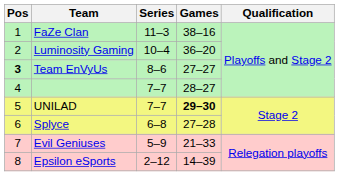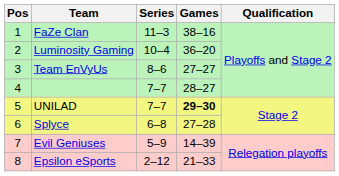 <table class="wikitable" style="text-align:middle">
 <tr>
 <th>Pos</th>
 <th>Team</th>
 <th>Series</th>
 <th>Games</th>
 <th>Qualification</th>
 </tr>
 <tr>
 <td style="text-align:center; background:#BBF3BB;">1</td>
 <td style="text-align:left; background:#BBF3BB;"><a href='#'>FaZe Clan</a></td>
 <td style="text-align:center; background:#BBF3BB;">11–3</td>
 <td style="text-align:center; background:#BBF3BB;">38–16</td>
 <td style="text-align:center; background:#BBF3BB;" rowspan="4"><a href='#'>Playoffs</a> and <a href='#'>Stage 2</a></td>
 </tr>
 <tr>
 <td style="text-align:center; background:#BBF3BB;">2</td>
 <td style="text-align:left; background:#BBF3BB;"><a href='#'>Luminosity Gaming</a></td>
 <td style="text-align:center; background:#BBF3BB;">10–4</td>
 <td style="text-align:center; background:#BBF3BB;">36–20</td>
 </tr>
 <tr>
-<td style="text-align:center; background:#BBF3BB;"><strong>3</strong></td>
+<td style="text-align:center; background:#BBF3BB;">3</td>
 <td style="text-align:left; background:#BBF3BB;"><a href='#'>Team EnVyUs</a></td>
 <td style="text-align:center; background:#BBF3BB;">8–6</td>
 <td style="text-align:center; background:#BBF3BB;">27–27</td>
 </tr>
 <tr>
 <td style="text-align:center; background:#BBF3BB;">4</td>
 <td style="text-align:left; background:#BBF3BB;"></td>
 <td style="text-align:center; background:#BBF3BB;">7–7</td>
 <td style="text-align:center; background:#BBF3BB;">28–27</td>
 </tr>
 <tr>
 <td style="text-align:center; background:#F3F781;">5</td>
 <td style="text-align:left; background:#F3F781;">UNILAD</td>
 <td style="text-align:center; background:#F3F781;">7–7</td>
 <td style="text-align:center; background:#F3F781;"><strong>29–30</strong></td>
 <td style="text-align:center; background:#F3F781;" rowspan="2"><a href='#'>Stage 2</a></td>
 </tr>
 <tr>
 <td style="text-align:center; background:#F3F781;">6</td>
 <td style="text-align:left; background:#F3F781;"><a href='#'>Splyce</a></td>
 <td style="text-align:center; background:#F3F781;">6–8</td>
 <td style="text-align:center; background:#F3F781;">27–28</td>
 </tr>
 <tr>
 <td style="text-align:center; background:#FFCCCC;">7</td>
 <td style="text-align:left; background:#FFCCCC;"><a href='#'>Evil Geniuses</a></td>
 <td style="text-align:center; background:#FFCCCC;">5–9</td>
-<td style="text-align:center; background:#FFCCCC;">21–33</td>
+<td style="text-align:center; background:#FFCCCC;">14–39</td>
 <td style="text-align:center; background:#FFCCCC;" rowspan="2"><a href='#'>Relegation playoffs</a></td>
 </tr>
 <tr>
 <td style="text-align:center; background:#FFCCCC;">8</td>
 <td style="text-align:left; background:#FFCCCC;"><a href='#'>Epsilon eSports</a></td>
 <td style="text-align:center; background:#FFCCCC;">2–12</td>
-<td style="text-align:center; background:#FFCCCC;">14–39</td>
+<td style="text-align:center; background:#FFCCCC;">21–33</td>
 </tr>
 </table>
